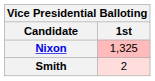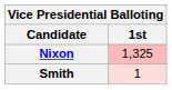 <table class="wikitable sortable" style="text-align:center">
 <tr>
 <th colspan="2"><strong>Vice Presidential Balloting</strong></th>
 </tr>
 <tr>
 <th>Candidate</th>
 <th>1st</th>
 </tr>
 <tr>
 <th><a href='#'>Nixon</a></th>
 <td style="background:#fbb;">1,325</td>
 </tr>
 <tr>
 <th>Smith</th>
-<td style="background:#fdd;">2</td>
+<td style="background:#fdd;">1</td>
 </tr>
 </table>
